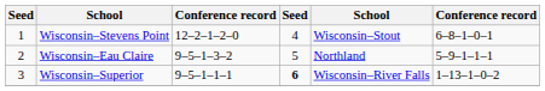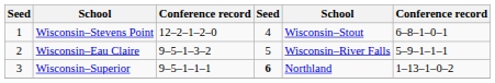 <table class="wikitable">
 <tr>
 <th>Seed</th>
 <th>School</th>
 <th>Conference record</th>
 <th>Seed</th>
 <th>School</th>
 <th>Conference record</th>
 </tr>
 <tr>
 <td align=center>1</td>
 <td><a href='#'>Wisconsin–Stevens Point</a></td>
 <td>12–2–1–2–0</td>
 <td align=center>4</td>
 <td><a href='#'>Wisconsin–Stout</a></td>
 <td>6–8–1–0–1</td>
 </tr>
 <tr>
 <td align=center>2</td>
 <td><a href='#'>Wisconsin–Eau Claire</a></td>
 <td>9–5–1–3–2</td>
 <td align=center>5</td>
-<td><a href='#'>Northland</a></td>
+<td><a href='#'>Wisconsin–River Falls</a></td>
 <td>5–9–1–1–1</td>
 </tr>
 <tr>
 <td align=center>3</td>
 <td><a href='#'>Wisconsin–Superior</a></td>
 <td>9–5–1–1–1</td>
 <td align=center><strong>6</strong></td>
-<td><a href='#'>Wisconsin–River Falls</a></td>
+<td><a href='#'>Northland</a></td>
 <td>1–13–1–0–2</td>
 </tr>
 <tr>
 </tr>
 </table>
